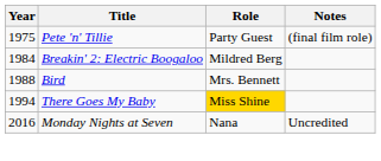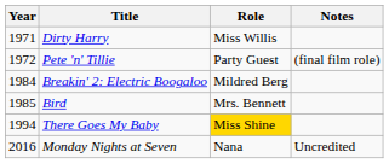 <table class="wikitable">
 <tr>
 <th>Year</th>
 <th>Title</th>
 <th>Role</th>
 <th>Notes</th>
 </tr>
 <tr>
-<td>1975</td>
+<td>1971</td>
+<td><em><a href='#'>Dirty Harry</a></em></td>
+<td>Miss Willis</td>
+<td></td>
+</tr>
+<tr>
+<td>1972</td>
 <td><em><a href='#'>Pete 'n' Tillie</a></em></td>
 <td>Party Guest</td>
 <td>(final film role)</td>
 </tr>
 <tr>
 <td>1984</td>
 <td><em><a href='#'>Breakin' 2: Electric Boogaloo</a></em></td>
 <td>Mildred Berg</td>
 <td></td>
 </tr>
 <tr>
-<td>1988</td>
+<td>1985</td>
 <td><em><a href='#'>Bird</a></em></td>
 <td>Mrs. Bennett</td>
 <td></td>
 </tr>
 <tr>
 <td>1994</td>
 <td><em><a href='#'>There Goes My Baby</a></em></td>
 <td style="background: gold;">Miss Shine</td>
 <td></td>
 </tr>
 <tr>
 <td>2016</td>
 <td><em>Monday Nights at Seven</em></td>
 <td>Nana</td>
 <td>Uncredited</td>
 </tr>
 </table>
